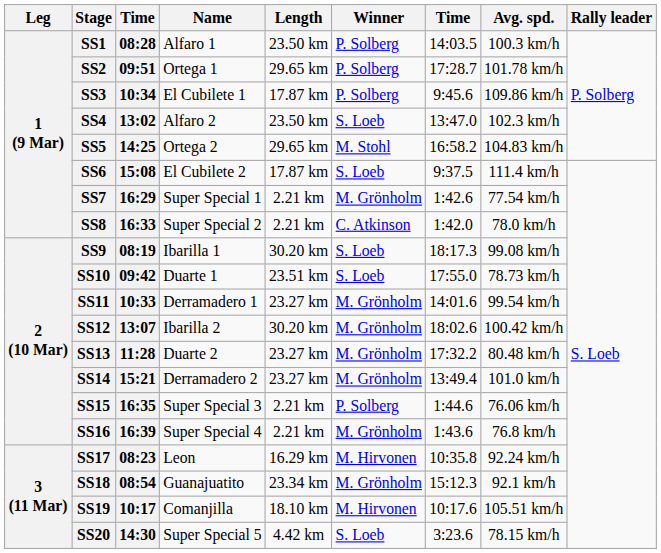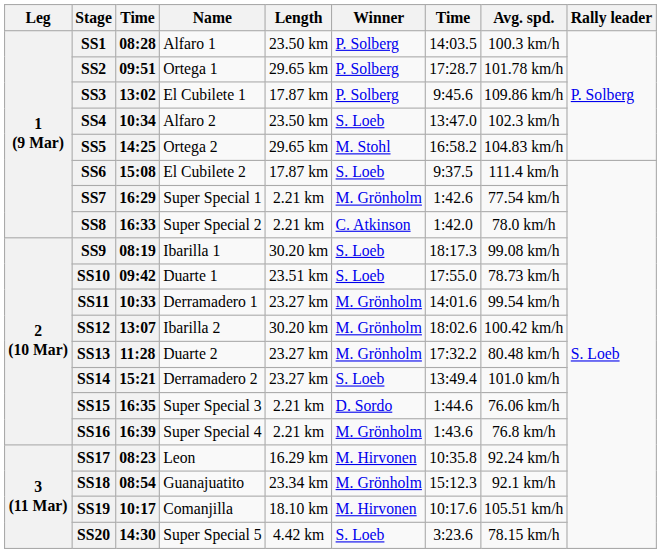 <table class="wikitable" style="text-align: center; font-size: 90%; max-width: 950px;">
 <tr>
 <th>Leg</th>
 <th>Stage</th>
 <th>Time</th>
 <th>Name</th>
 <th>Length</th>
 <th>Winner</th>
 <th>Time</th>
 <th>Avg. spd.</th>
 <th>Rally leader</th>
 </tr>
 <tr>
 <th rowspan="8">1<br>(9 Mar)</th>
 <th>SS1</th>
 <th>08:28</th>
 <td align=left>Alfaro 1</td>
 <td>23.50 km</td>
 <td align=left> <a href='#'>P. Solberg</a></td>
 <td>14:03.5</td>
 <td>100.3 km/h</td>
 <td align=left rowspan="5"> <a href='#'>P. Solberg</a></td>
 </tr>
 <tr>
 <th>SS2</th>
 <th>09:51</th>
 <td align=left>Ortega 1</td>
 <td>29.65 km</td>
 <td align=left> <a href='#'>P. Solberg</a></td>
 <td>17:28.7</td>
 <td>101.78 km/h</td>
 </tr>
 <tr>
 <th>SS3</th>
-<th>10:34</th>
+<th>13:02</th>
 <td align=left>El Cubilete 1</td>
 <td>17.87 km</td>
 <td align=left> <a href='#'>P. Solberg</a></td>
 <td>9:45.6</td>
 <td>109.86 km/h</td>
 </tr>
 <tr>
 <th>SS4</th>
-<th>13:02</th>
+<th>10:34</th>
 <td align=left>Alfaro 2</td>
 <td>23.50 km</td>
 <td align=left> <a href='#'>S. Loeb</a></td>
 <td>13:47.0</td>
 <td>102.3 km/h</td>
 </tr>
 <tr>
 <th>SS5</th>
 <th>14:25</th>
 <td align=left>Ortega 2</td>
 <td>29.65 km</td>
 <td align=left> <a href='#'>M. Stohl</a></td>
 <td>16:58.2</td>
 <td>104.83 km/h</td>
 </tr>
 <tr>
 <th>SS6</th>
 <th>15:08</th>
 <td align=left>El Cubilete 2</td>
 <td>17.87 km</td>
 <td align=left> <a href='#'>S. Loeb</a></td>
 <td>9:37.5</td>
 <td>111.4 km/h</td>
 <td align=left rowspan="15"> <a href='#'>S. Loeb</a></td>
 </tr>
 <tr>
 <th>SS7</th>
 <th>16:29</th>
 <td align=left>Super Special 1</td>
 <td>2.21 km</td>
 <td align=left> <a href='#'>M. Grönholm</a></td>
 <td>1:42.6</td>
 <td>77.54 km/h</td>
 </tr>
 <tr>
 <th>SS8</th>
 <th>16:33</th>
 <td align=left>Super Special 2</td>
 <td>2.21 km</td>
 <td align=left> <a href='#'>C. Atkinson</a></td>
 <td>1:42.0</td>
 <td>78.0 km/h</td>
 </tr>
 <tr>
 <th rowspan="8">2<br>(10 Mar)</th>
 <th>SS9</th>
 <th>08:19</th>
 <td align=left>Ibarilla 1</td>
 <td>30.20 km</td>
 <td align=left> <a href='#'>S. Loeb</a></td>
 <td>18:17.3</td>
 <td>99.08 km/h</td>
 </tr>
 <tr>
 <th>SS10</th>
 <th>09:42</th>
 <td align=left>Duarte 1</td>
 <td>23.51 km</td>
 <td align=left> <a href='#'>S. Loeb</a></td>
 <td>17:55.0</td>
 <td>78.73 km/h</td>
 </tr>
 <tr>
 <th>SS11</th>
 <th>10:33</th>
 <td align=left>Derramadero 1</td>
 <td>23.27 km</td>
 <td align=left> <a href='#'>M. Grönholm</a></td>
 <td>14:01.6</td>
 <td>99.54 km/h</td>
 </tr>
 <tr>
 <th>SS12</th>
 <th>13:07</th>
 <td align=left>Ibarilla 2</td>
 <td>30.20 km</td>
 <td align=left> <a href='#'>M. Grönholm</a></td>
 <td>18:02.6</td>
 <td>100.42 km/h</td>
 </tr>
 <tr>
 <th>SS13</th>
 <th>11:28</th>
 <td align=left>Duarte 2</td>
 <td>23.27 km</td>
 <td align=left> <a href='#'>M. Grönholm</a></td>
 <td>17:32.2</td>
 <td>80.48 km/h</td>
 </tr>
 <tr>
 <th>SS14</th>
 <th>15:21</th>
 <td align=left>Derramadero 2</td>
 <td>23.27 km</td>
-<td align=left> <a href='#'>M. Grönholm</a></td>
+<td align=left> <a href='#'>S. Loeb</a></td>
 <td>13:49.4</td>
 <td>101.0 km/h</td>
 </tr>
 <tr>
 <th>SS15</th>
 <th>16:35</th>
 <td align=left>Super Special 3</td>
 <td>2.21 km</td>
-<td align=left> <a href='#'>P. Solberg</a></td>
+<td align=left> <a href='#'>D. Sordo</a></td>
 <td>1:44.6</td>
 <td>76.06 km/h</td>
 </tr>
 <tr>
 <th>SS16</th>
 <th>16:39</th>
 <td align=left>Super Special 4</td>
 <td>2.21 km</td>
 <td align=left> <a href='#'>M. Grönholm</a></td>
 <td>1:43.6</td>
 <td>76.8 km/h</td>
 </tr>
 <tr>
 <th rowspan="4">3<br>(11 Mar)</th>
 <th>SS17</th>
 <th>08:23</th>
 <td align=left>Leon</td>
 <td>16.29 km</td>
 <td align=left> <a href='#'>M. Hirvonen</a></td>
 <td>10:35.8</td>
 <td>92.24 km/h</td>
 </tr>
 <tr>
 <th>SS18</th>
 <th>08:54</th>
 <td align=left>Guanajuatito</td>
 <td>23.34 km</td>
 <td align=left> <a href='#'>M. Grönholm</a></td>
 <td>15:12.3</td>
 <td>92.1 km/h</td>
 </tr>
 <tr>
 <th>SS19</th>
 <th>10:17</th>
 <td align=left>Comanjilla</td>
 <td>18.10 km</td>
 <td align=left> <a href='#'>M. Hirvonen</a></td>
 <td>10:17.6</td>
 <td>105.51 km/h</td>
 </tr>
 <tr>
 <th>SS20</th>
 <th>14:30</th>
 <td align=left>Super Special 5</td>
 <td>4.42 km</td>
 <td align=left> <a href='#'>S. Loeb</a></td>
 <td>3:23.6</td>
 <td>78.15 km/h</td>
 </tr>
 </table>
